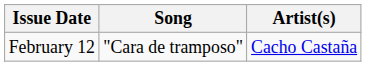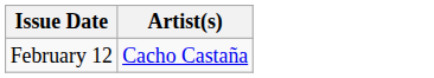 <table class="wikitable">
 <tr>
 <th>Issue Date</th>
-<th>Song</th>
 <th>Artist(s)</th>
 </tr>
 <tr>
 <td>February 12</td>
-<td align="center">"Cara de tramposo"</td>
 <td align="center"><a href='#'>Cacho Castaña</a></td>
 </tr>
 </table>
